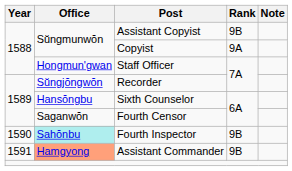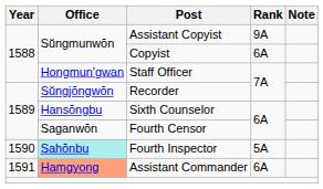 <table class="wikitable" style="float:right; clear:right; margin-left:8px">
 <tr>
 <th>Year</th>
 <th>Office</th>
 <th>Post</th>
 <th>Rank</th>
 <th>Note</th>
 </tr>
 <tr>
 <td rowspan="3">1588</td>
 <td rowspan="2">Sŭngmunwŏn</td>
 <td>Assistant Copyist</td>
-<td>9B</td>
+<td>9A</td>
 <td></td>
 </tr>
 <tr>
 <td>Copyist</td>
-<td>9A</td>
+<td>6A</td>
 <td></td>
 </tr>
 <tr>
 <td><a href='#'>Hongmun'gwan</a></td>
 <td>Staff Officer</td>
 <td rowspan="2">7A</td>
 <td></td>
 </tr>
 <tr>
 <td rowspan="3">1589</td>
 <td><a href='#'>Sŭngjŏngwŏn</a></td>
 <td>Recorder</td>
 <td></td>
 </tr>
 <tr>
 <td><a href='#'>Hansŏngbu</a></td>
 <td>Sixth Counselor</td>
 <td rowspan="2">6A</td>
 <td></td>
 </tr>
 <tr>
 <td>Saganwŏn</td>
 <td>Fourth Censor</td>
 <td></td>
 </tr>
 <tr>
 <td>1590</td>
 <td style="background: paleturquoise;"><a href='#'>Sahŏnbu</a></td>
 <td>Fourth Inspector</td>
-<td>9B</td>
+<td>5A</td>
 <td></td>
 </tr>
 <tr>
 <td>1591</td>
 <td style="background: lightsalmon;"><a href='#'>Hamgyong</a></td>
 <td>Assistant Commander</td>
-<td>9B</td>
+<td>6A</td>
 <td></td>
 </tr>
 <tr>
 <td colspan="5"></td>
 </tr>
 </table>
